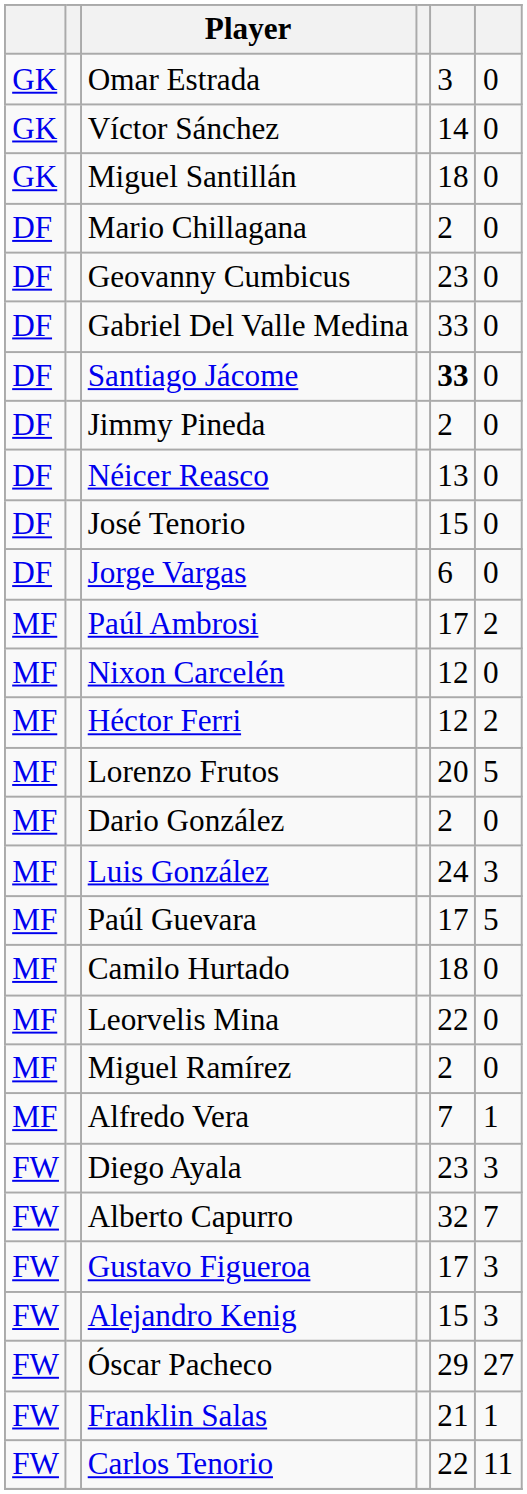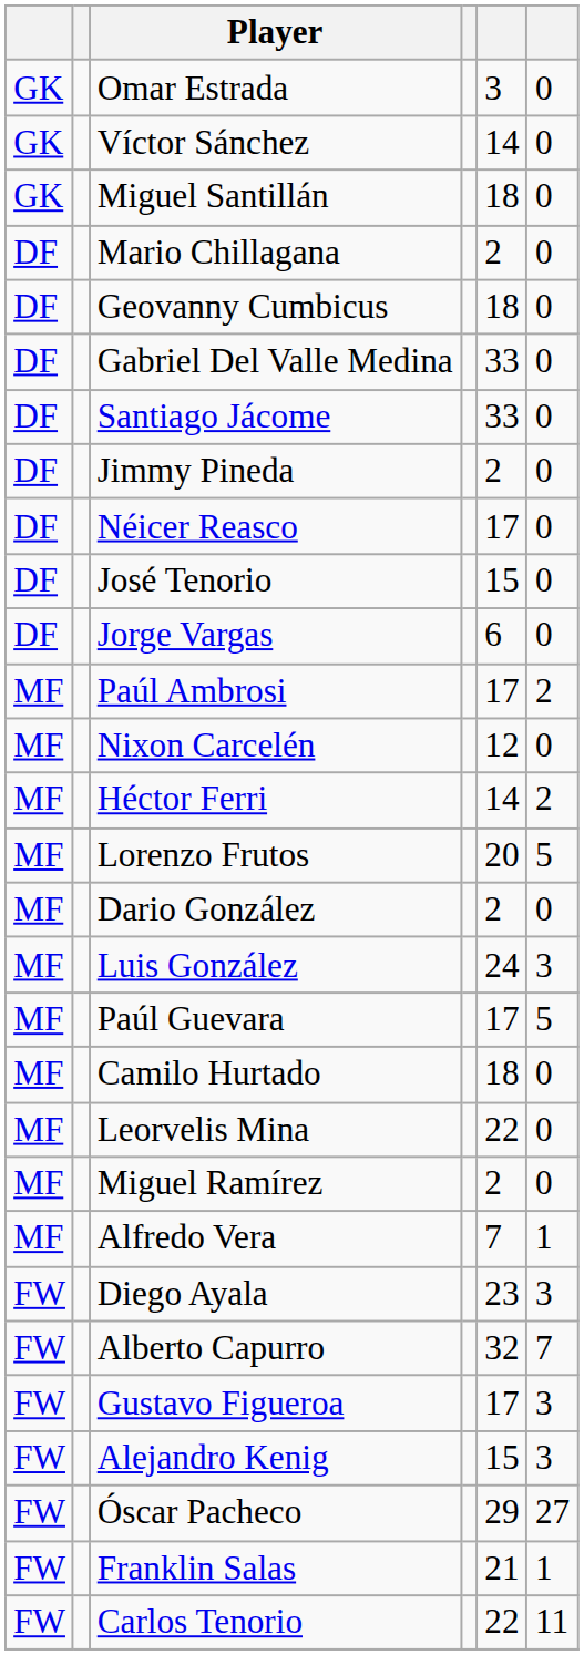 <table class="wikitable sortable">
 <tr>
 <th></th>
 <th></th>
 <th>Player</th>
 <th></th>
 <th></th>
 <th></th>
 </tr>
 <tr>
 <td><a href='#'>GK</a></td>
 <td></td>
 <td>Omar Estrada</td>
 <td></td>
 <td>3</td>
 <td>0</td>
 </tr>
 <tr>
 <td><a href='#'>GK</a></td>
 <td></td>
 <td>Víctor Sánchez</td>
 <td></td>
 <td>14</td>
 <td>0</td>
 </tr>
 <tr>
 <td><a href='#'>GK</a></td>
 <td></td>
 <td>Miguel Santillán</td>
 <td></td>
 <td>18</td>
 <td>0</td>
 </tr>
 <tr>
 <td><a href='#'>DF</a></td>
 <td></td>
 <td>Mario Chillagana</td>
 <td></td>
 <td>2</td>
 <td>0</td>
 </tr>
 <tr>
 <td><a href='#'>DF</a></td>
 <td></td>
 <td>Geovanny Cumbicus</td>
 <td></td>
-<td>23</td>
+<td>18</td>
 <td>0</td>
 </tr>
 <tr>
 <td><a href='#'>DF</a></td>
 <td></td>
 <td>Gabriel Del Valle Medina</td>
 <td></td>
 <td>33</td>
 <td>0</td>
 </tr>
 <tr>
 <td><a href='#'>DF</a></td>
 <td></td>
 <td><a href='#'>Santiago Jácome</a></td>
 <td></td>
-<td><strong>33</strong></td>
+<td>33</td>
 <td>0</td>
 </tr>
 <tr>
 <td><a href='#'>DF</a></td>
 <td></td>
 <td>Jimmy Pineda</td>
 <td></td>
 <td>2</td>
 <td>0</td>
 </tr>
 <tr>
 <td><a href='#'>DF</a></td>
 <td></td>
 <td><a href='#'>Néicer Reasco</a></td>
 <td></td>
-<td>13</td>
+<td>17</td>
 <td>0</td>
 </tr>
 <tr>
 <td><a href='#'>DF</a></td>
 <td></td>
 <td>José Tenorio</td>
 <td></td>
 <td>15</td>
 <td>0</td>
 </tr>
 <tr>
 <td><a href='#'>DF</a></td>
 <td></td>
 <td><a href='#'>Jorge Vargas</a></td>
 <td></td>
 <td>6</td>
 <td>0</td>
 </tr>
 <tr>
 <td><a href='#'>MF</a></td>
 <td></td>
 <td><a href='#'>Paúl Ambrosi</a></td>
 <td></td>
 <td>17</td>
 <td>2</td>
 </tr>
 <tr>
 <td><a href='#'>MF</a></td>
 <td></td>
 <td><a href='#'>Nixon Carcelén</a></td>
 <td></td>
 <td>12</td>
 <td>0</td>
 </tr>
 <tr>
 <td><a href='#'>MF</a></td>
 <td></td>
 <td><a href='#'>Héctor Ferri</a></td>
 <td></td>
-<td>12</td>
+<td>14</td>
 <td>2</td>
 </tr>
 <tr>
 <td><a href='#'>MF</a></td>
 <td></td>
 <td>Lorenzo Frutos</td>
 <td></td>
 <td>20</td>
 <td>5</td>
 </tr>
 <tr>
 <td><a href='#'>MF</a></td>
 <td></td>
 <td>Dario González</td>
 <td></td>
 <td>2</td>
 <td>0</td>
 </tr>
 <tr>
 <td><a href='#'>MF</a></td>
 <td></td>
 <td><a href='#'>Luis González</a></td>
 <td></td>
 <td>24</td>
 <td>3</td>
 </tr>
 <tr>
 <td><a href='#'>MF</a></td>
 <td></td>
 <td>Paúl Guevara</td>
 <td></td>
 <td>17</td>
 <td>5</td>
 </tr>
 <tr>
 <td><a href='#'>MF</a></td>
 <td></td>
 <td>Camilo Hurtado</td>
 <td></td>
 <td>18</td>
 <td>0</td>
 </tr>
 <tr>
 <td><a href='#'>MF</a></td>
 <td></td>
 <td>Leorvelis Mina</td>
 <td></td>
 <td>22</td>
 <td>0</td>
 </tr>
 <tr>
 <td><a href='#'>MF</a></td>
 <td></td>
 <td>Miguel Ramírez</td>
 <td></td>
 <td>2</td>
 <td>0</td>
 </tr>
 <tr>
 <td><a href='#'>MF</a></td>
 <td></td>
 <td>Alfredo Vera</td>
 <td></td>
 <td>7</td>
 <td>1</td>
 </tr>
 <tr>
 <td><a href='#'>FW</a></td>
 <td></td>
 <td>Diego Ayala</td>
 <td></td>
 <td>23</td>
 <td>3</td>
 </tr>
 <tr>
 <td><a href='#'>FW</a></td>
 <td></td>
 <td>Alberto Capurro</td>
 <td></td>
 <td>32</td>
 <td>7</td>
 </tr>
 <tr>
 <td><a href='#'>FW</a></td>
 <td></td>
 <td><a href='#'>Gustavo Figueroa</a></td>
 <td></td>
 <td>17</td>
 <td>3</td>
 </tr>
 <tr>
 <td><a href='#'>FW</a></td>
 <td></td>
 <td><a href='#'>Alejandro Kenig</a></td>
 <td></td>
 <td>15</td>
 <td>3</td>
 </tr>
 <tr>
 <td><a href='#'>FW</a></td>
 <td></td>
 <td>Óscar Pacheco</td>
 <td></td>
 <td>29</td>
 <td>27</td>
 </tr>
 <tr>
 <td><a href='#'>FW</a></td>
 <td></td>
 <td><a href='#'>Franklin Salas</a></td>
 <td></td>
 <td>21</td>
 <td>1</td>
 </tr>
 <tr>
 <td><a href='#'>FW</a></td>
 <td></td>
 <td><a href='#'>Carlos Tenorio</a></td>
 <td></td>
 <td>22</td>
 <td>11</td>
 </tr>
 <tr>
 </tr>
 </table>
